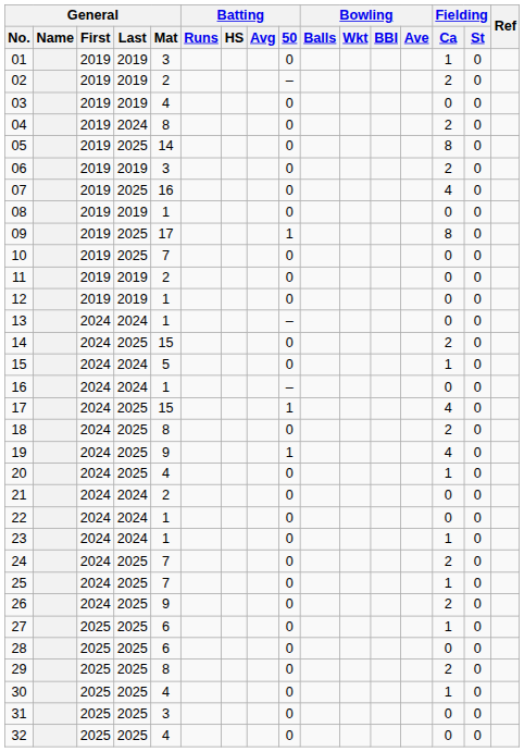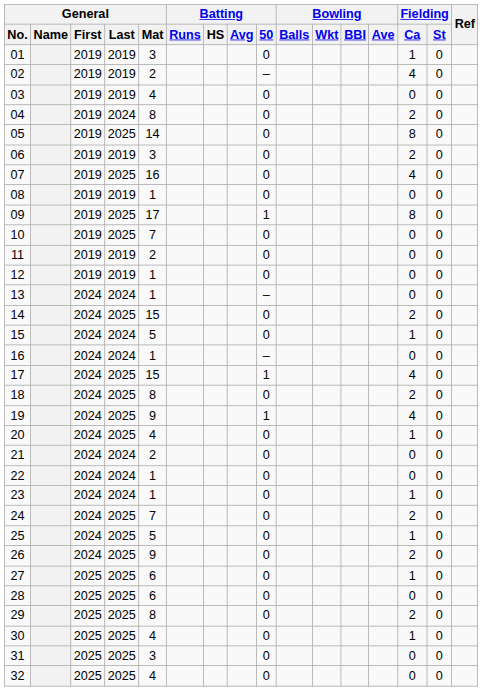 <table class="wikitable plainrowheaders sortable">
 <tr align="center">
 <th scope="col" colspan=5 class="unsortable">General</th>
 <th scope="col" colspan=4 class="unsortable"><a href='#'>Batting</a></th>
 <th scope="col" colspan=4 class="unsortable"><a href='#'>Bowling</a></th>
 <th scope="col" colspan=2 class="unsortable"><a href='#'>Fielding</a></th>
 <th scope="col" rowspan=2 class="unsortable">Ref</th>
 </tr>
 <tr align="center">
 <th scope="col">No.</th>
 <th scope="col">Name</th>
 <th scope="col">First</th>
 <th scope="col">Last</th>
 <th scope="col">Mat</th>
 <th scope="col"><a href='#'>Runs</a></th>
 <th scope="col">HS</th>
 <th scope="col"><a href='#'>Avg</a></th>
 <th scope="col"><a href='#'>50</a></th>
 <th scope="col"><a href='#'>Balls</a></th>
 <th scope="col"><a href='#'>Wkt</a></th>
 <th scope="col"><a href='#'>BBI</a></th>
 <th scope="col"><a href='#'>Ave</a></th>
 <th scope="col"><a href='#'>Ca</a></th>
 <th scope="col"><a href='#'>St</a></th>
 </tr>
 <tr align="center">
 <td><span>0</span>1</td>
 <th scope="row" align="left"></th>
 <td>2019</td>
 <td>2019</td>
 <td>3</td>
 <td></td>
 <td></td>
 <td></td>
 <td>0</td>
 <td></td>
 <td></td>
 <td></td>
 <td></td>
 <td>1</td>
 <td>0</td>
 <td></td>
 </tr>
 <tr align="center">
 <td><span>0</span>2</td>
 <th scope="row" align="left"></th>
 <td>2019</td>
 <td>2019</td>
 <td>2</td>
 <td></td>
 <td></td>
 <td></td>
 <td>–</td>
 <td></td>
 <td></td>
 <td></td>
 <td></td>
-<td>2</td>
+<td>4</td>
 <td>0</td>
 <td></td>
 </tr>
 <tr align="center">
 <td><span>0</span>3</td>
 <th scope="row" align="left"></th>
 <td>2019</td>
 <td>2019</td>
 <td>4</td>
 <td></td>
 <td></td>
 <td></td>
 <td>0</td>
 <td></td>
 <td></td>
 <td></td>
 <td></td>
 <td>0</td>
 <td>0</td>
 <td></td>
 </tr>
 <tr align="center">
 <td><span>0</span>4</td>
 <th scope="row" align="left"></th>
 <td>2019</td>
 <td>2024</td>
 <td>8</td>
 <td></td>
 <td></td>
 <td></td>
 <td>0</td>
 <td></td>
 <td></td>
 <td></td>
 <td></td>
 <td>2</td>
 <td>0</td>
 <td></td>
 </tr>
 <tr align="center">
 <td><span>0</span>5</td>
 <th scope="row" align="left"></th>
 <td>2019</td>
 <td>2025</td>
 <td>14</td>
 <td></td>
 <td></td>
 <td></td>
 <td>0</td>
 <td></td>
 <td></td>
 <td></td>
 <td></td>
 <td>8</td>
 <td>0</td>
 <td></td>
 </tr>
 <tr align="center">
 <td><span>0</span>6</td>
 <th scope="row" align="left"></th>
 <td>2019</td>
 <td>2019</td>
 <td>3</td>
 <td></td>
 <td></td>
 <td></td>
 <td>0</td>
 <td></td>
 <td></td>
 <td></td>
 <td></td>
 <td>2</td>
 <td>0</td>
 <td></td>
 </tr>
 <tr align="center">
 <td><span>0</span>7</td>
 <th scope="row" align="left"></th>
 <td>2019</td>
 <td>2025</td>
 <td>16</td>
 <td></td>
 <td></td>
 <td></td>
 <td>0</td>
 <td></td>
 <td></td>
 <td></td>
 <td></td>
 <td>4</td>
 <td>0</td>
 <td></td>
 </tr>
 <tr align="center">
 <td><span>0</span>8</td>
 <th scope="row" align="left"></th>
 <td>2019</td>
 <td>2019</td>
 <td>1</td>
 <td></td>
 <td></td>
 <td></td>
 <td>0</td>
 <td></td>
 <td></td>
 <td></td>
 <td></td>
 <td>0</td>
 <td>0</td>
 <td></td>
 </tr>
 <tr align="center">
 <td><span>0</span>9</td>
 <th scope="row" align="left"></th>
 <td>2019</td>
 <td>2025</td>
 <td>17</td>
 <td></td>
 <td></td>
 <td></td>
 <td>1</td>
 <td></td>
 <td></td>
 <td></td>
 <td></td>
 <td>8</td>
 <td>0</td>
 <td></td>
 </tr>
 <tr align="center">
 <td>10</td>
 <th scope="row" align="left"></th>
 <td>2019</td>
 <td>2025</td>
 <td>7</td>
 <td></td>
 <td></td>
 <td></td>
 <td>0</td>
 <td></td>
 <td></td>
 <td></td>
 <td></td>
 <td>0</td>
 <td>0</td>
 <td></td>
 </tr>
 <tr align="center">
 <td>11</td>
 <th scope="row" align="left"></th>
 <td>2019</td>
 <td>2019</td>
 <td>2</td>
 <td></td>
 <td></td>
 <td></td>
 <td>0</td>
 <td></td>
 <td></td>
 <td></td>
 <td></td>
 <td>0</td>
 <td>0</td>
 <td></td>
 </tr>
 <tr align="center">
 <td>12</td>
 <th scope="row" align="left"></th>
 <td>2019</td>
 <td>2019</td>
 <td>1</td>
 <td></td>
 <td></td>
 <td></td>
 <td>0</td>
 <td></td>
 <td></td>
 <td></td>
 <td></td>
 <td>0</td>
 <td>0</td>
 <td></td>
 </tr>
 <tr align="center">
 <td>13</td>
 <th scope="row" align="left"></th>
 <td>2024</td>
 <td>2024</td>
 <td>1</td>
 <td></td>
 <td></td>
 <td></td>
 <td>–</td>
 <td></td>
 <td></td>
 <td></td>
 <td></td>
 <td>0</td>
 <td>0</td>
 <td></td>
 </tr>
 <tr align="center">
 <td>14</td>
 <th scope="row" align="left"></th>
 <td>2024</td>
 <td>2025</td>
 <td>15</td>
 <td></td>
 <td></td>
 <td></td>
 <td>0</td>
 <td></td>
 <td></td>
 <td></td>
 <td></td>
 <td>2</td>
 <td>0</td>
 <td></td>
 </tr>
 <tr align="center">
 <td>15</td>
 <th scope="row" align="left"></th>
 <td>2024</td>
 <td>2024</td>
 <td>5</td>
 <td></td>
 <td></td>
 <td></td>
 <td>0</td>
 <td></td>
 <td></td>
 <td></td>
 <td></td>
 <td>1</td>
 <td>0</td>
 <td></td>
 </tr>
 <tr align="center">
 <td>16</td>
 <th scope="row" align="left"></th>
 <td>2024</td>
 <td>2024</td>
 <td>1</td>
 <td></td>
 <td></td>
 <td></td>
 <td>–</td>
 <td></td>
 <td></td>
 <td></td>
 <td></td>
 <td>0</td>
 <td>0</td>
 <td></td>
 </tr>
 <tr align="center">
 <td>17</td>
 <th scope="row" align="left"></th>
 <td>2024</td>
 <td>2025</td>
 <td>15</td>
 <td></td>
 <td></td>
 <td></td>
 <td>1</td>
 <td></td>
 <td></td>
 <td></td>
 <td></td>
 <td>4</td>
 <td>0</td>
 <td></td>
 </tr>
 <tr align="center">
 <td>18</td>
 <th scope="row" align="left"></th>
 <td>2024</td>
 <td>2025</td>
 <td>8</td>
 <td></td>
 <td></td>
 <td></td>
 <td>0</td>
 <td></td>
 <td></td>
 <td></td>
 <td></td>
 <td>2</td>
 <td>0</td>
 <td></td>
 </tr>
 <tr align="center">
 <td>19</td>
 <th scope="row" align="left"></th>
 <td>2024</td>
 <td>2025</td>
 <td>9</td>
 <td></td>
 <td></td>
 <td></td>
 <td>1</td>
 <td></td>
 <td></td>
 <td></td>
 <td></td>
 <td>4</td>
 <td>0</td>
 <td></td>
 </tr>
 <tr align="center">
 <td>20</td>
 <th scope="row" align="left"></th>
 <td>2024</td>
 <td>2025</td>
 <td>4</td>
 <td></td>
 <td></td>
 <td></td>
 <td>0</td>
 <td></td>
 <td></td>
 <td></td>
 <td></td>
 <td>1</td>
 <td>0</td>
 <td></td>
 </tr>
 <tr align="center">
 <td>21</td>
 <th scope="row" align="left"></th>
 <td>2024</td>
 <td>2024</td>
 <td>2</td>
 <td></td>
 <td></td>
 <td></td>
 <td>0</td>
 <td></td>
 <td></td>
 <td></td>
 <td></td>
 <td>0</td>
 <td>0</td>
 <td></td>
 </tr>
 <tr align="center">
 <td>22</td>
 <th scope="row" align="left"></th>
 <td>2024</td>
 <td>2024</td>
 <td>1</td>
 <td></td>
 <td></td>
 <td></td>
 <td>0</td>
 <td></td>
 <td></td>
 <td></td>
 <td></td>
 <td>0</td>
 <td>0</td>
 <td></td>
 </tr>
 <tr align="center">
 <td>23</td>
 <th scope="row" align="left"></th>
 <td>2024</td>
 <td>2024</td>
 <td>1</td>
 <td></td>
 <td></td>
 <td></td>
 <td>0</td>
 <td></td>
 <td></td>
 <td></td>
 <td></td>
 <td>1</td>
 <td>0</td>
 <td></td>
 </tr>
 <tr align="center">
 <td>24</td>
 <th scope="row" align="left"></th>
 <td>2024</td>
 <td>2025</td>
 <td>7</td>
 <td></td>
 <td></td>
 <td></td>
 <td>0</td>
 <td></td>
 <td></td>
 <td></td>
 <td></td>
 <td>2</td>
 <td>0</td>
 <td></td>
 </tr>
 <tr align="center">
 <td>25</td>
 <th scope="row" align="left"></th>
 <td>2024</td>
 <td>2025</td>
-<td>7</td>
+<td>5</td>
 <td></td>
 <td></td>
 <td></td>
 <td>0</td>
 <td></td>
 <td></td>
 <td></td>
 <td></td>
 <td>1</td>
 <td>0</td>
 <td></td>
 </tr>
 <tr align="center">
 <td>26</td>
 <th scope="row" align="left"></th>
 <td>2024</td>
 <td>2025</td>
 <td>9</td>
 <td></td>
 <td></td>
 <td></td>
 <td>0</td>
 <td></td>
 <td></td>
 <td></td>
 <td></td>
 <td>2</td>
 <td>0</td>
 <td></td>
 </tr>
 <tr align="center">
 <td>27</td>
 <th scope="row" align="left"></th>
 <td>2025</td>
 <td>2025</td>
 <td>6</td>
 <td></td>
 <td></td>
 <td></td>
 <td>0</td>
 <td></td>
 <td></td>
 <td></td>
 <td></td>
 <td>1</td>
 <td>0</td>
 <td></td>
 </tr>
 <tr align="center">
 <td>28</td>
 <th scope="row" align="left"></th>
 <td>2025</td>
 <td>2025</td>
 <td>6</td>
 <td></td>
 <td></td>
 <td></td>
 <td>0</td>
 <td></td>
 <td></td>
 <td></td>
 <td></td>
 <td>0</td>
 <td>0</td>
 <td></td>
 </tr>
 <tr align="center">
 <td>29</td>
 <th scope="row" align="left"></th>
 <td>2025</td>
 <td>2025</td>
 <td>8</td>
 <td></td>
 <td></td>
 <td></td>
 <td>0</td>
 <td></td>
 <td></td>
 <td></td>
 <td></td>
 <td>2</td>
 <td>0</td>
 <td></td>
 </tr>
 <tr align="center">
 <td>30</td>
 <th scope="row" align="left"></th>
 <td>2025</td>
 <td>2025</td>
 <td>4</td>
 <td></td>
 <td></td>
 <td></td>
 <td>0</td>
 <td></td>
 <td></td>
 <td></td>
 <td></td>
 <td>1</td>
 <td>0</td>
 <td></td>
 </tr>
 <tr align="center">
 <td>31</td>
 <th scope="row" align="left"></th>
 <td>2025</td>
 <td>2025</td>
 <td>3</td>
 <td></td>
 <td></td>
 <td></td>
 <td>0</td>
 <td></td>
 <td></td>
 <td></td>
 <td></td>
 <td>0</td>
 <td>0</td>
 <td></td>
 </tr>
 <tr align="center">
 <td>32</td>
 <th scope="row" align="left"></th>
 <td>2025</td>
 <td>2025</td>
 <td>4</td>
 <td></td>
 <td></td>
 <td></td>
 <td>0</td>
 <td></td>
 <td></td>
 <td></td>
 <td></td>
 <td>0</td>
 <td>0</td>
 <td></td>
 </tr>
 </table>
